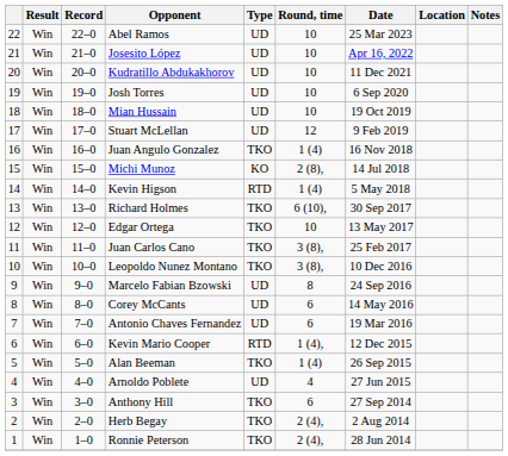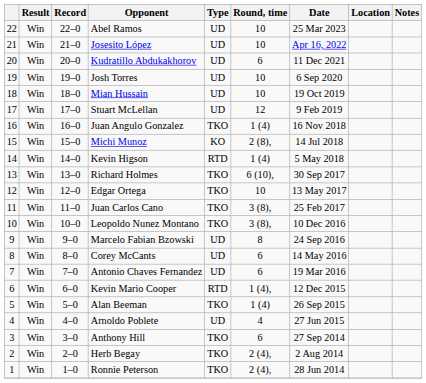 <table class="wikitable" style="text-align:center">
 <tr>
 <th></th>
 <th>Result</th>
 <th>Record</th>
 <th>Opponent</th>
 <th>Type</th>
 <th>Round, time</th>
 <th>Date</th>
 <th>Location</th>
 <th>Notes</th>
 </tr>
 <tr>
 <td>22</td>
 <td>Win</td>
 <td>22–0</td>
 <td align=left>Abel Ramos</td>
 <td>UD</td>
 <td>10</td>
 <td>25 Mar 2023</td>
 <td align=left></td>
 <td></td>
 </tr>
 <tr>
 <td>21</td>
 <td>Win</td>
 <td>21–0</td>
 <td style="text-align:left;"><a href='#'>Josesito López</a></td>
 <td>UD</td>
 <td>10</td>
 <td><a href='#'>Apr 16, 2022</a></td>
 <td style="text-align:left;"></td>
 <td style="text-align:left;"></td>
 </tr>
 <tr>
 <td>20</td>
 <td>Win</td>
 <td>20–0</td>
 <td align=left><a href='#'>Kudratillo Abdukakhorov</a></td>
 <td>UD</td>
-<td>10</td>
+<td>6</td>
 <td>11 Dec 2021</td>
 <td align=left></td>
 <td align=left></td>
 </tr>
 <tr>
 <td>19</td>
 <td>Win</td>
 <td>19–0</td>
 <td align=left>Josh Torres</td>
 <td>UD</td>
 <td>10</td>
 <td>6 Sep 2020</td>
 <td align=left></td>
 <td align=left></td>
 </tr>
 <tr>
 <td>18</td>
 <td>Win</td>
 <td>18–0</td>
 <td align=left><a href='#'>Mian Hussain</a></td>
 <td>UD</td>
 <td>10</td>
 <td>19 Oct 2019</td>
 <td align=left></td>
 <td align=left></td>
 </tr>
 <tr>
 <td>17</td>
 <td>Win</td>
 <td>17–0</td>
 <td align=left>Stuart McLellan</td>
 <td>UD</td>
 <td>12</td>
 <td>9 Feb 2019</td>
 <td align=left></td>
 <td align=left></td>
 </tr>
 <tr>
 <td>16</td>
 <td>Win</td>
 <td>16–0</td>
 <td align=left>Juan Angulo Gonzalez</td>
 <td>TKO</td>
 <td>1 (4)</td>
 <td>16 Nov 2018</td>
 <td align=left></td>
 <td align=left></td>
 </tr>
 <tr>
 <td>15</td>
 <td>Win</td>
 <td>15–0</td>
 <td align=left><a href='#'>Michi Munoz</a></td>
 <td>KO</td>
 <td>2 (8), </td>
 <td>14 Jul 2018</td>
 <td align=left></td>
 <td align=left></td>
 </tr>
 <tr>
 <td>14</td>
 <td>Win</td>
 <td>14–0</td>
 <td align=left>Kevin Higson</td>
 <td>RTD</td>
 <td>1 (4)</td>
 <td>5 May 2018</td>
 <td align=left></td>
 <td align=left></td>
 </tr>
 <tr>
 <td>13</td>
 <td>Win</td>
 <td>13–0</td>
 <td align=left>Richard Holmes</td>
 <td>TKO</td>
 <td>6 (10), </td>
 <td>30 Sep 2017</td>
 <td align=left></td>
 <td align=left></td>
 </tr>
 <tr>
 <td>12</td>
 <td>Win</td>
 <td>12–0</td>
 <td align=left>Edgar Ortega</td>
 <td>TKO</td>
 <td>10</td>
 <td>13 May 2017</td>
 <td align=left></td>
 <td align=left></td>
 </tr>
 <tr>
 <td>11</td>
 <td>Win</td>
 <td>11–0</td>
 <td align=left>Juan Carlos Cano</td>
 <td>TKO</td>
 <td>3 (8), </td>
 <td>25 Feb 2017</td>
 <td align=left></td>
 <td align=left></td>
 </tr>
 <tr>
 <td>10</td>
 <td>Win</td>
 <td>10–0</td>
 <td align=left>Leopoldo Nunez Montano</td>
 <td>TKO</td>
 <td>3 (8), </td>
 <td>10 Dec 2016</td>
 <td align=left></td>
 <td align=left></td>
 </tr>
 <tr>
 <td>9</td>
 <td>Win</td>
 <td>9–0</td>
 <td align=left>Marcelo Fabian Bzowski</td>
 <td>UD</td>
 <td>8</td>
 <td>24 Sep 2016</td>
 <td align=left></td>
 <td align=left></td>
 </tr>
 <tr>
 <td>8</td>
 <td>Win</td>
 <td>8–0</td>
 <td align=left>Corey McCants</td>
 <td>UD</td>
 <td>6</td>
 <td>14 May 2016</td>
 <td align=left></td>
 <td align=left></td>
 </tr>
 <tr>
 <td>7</td>
 <td>Win</td>
 <td>7–0</td>
 <td align=left>Antonio Chaves Fernandez</td>
 <td>UD</td>
 <td>6</td>
 <td>19 Mar 2016</td>
 <td align=left></td>
 <td align=left></td>
 </tr>
 <tr>
 <td>6</td>
 <td>Win</td>
 <td>6–0</td>
 <td align=left>Kevin Mario Cooper</td>
 <td>RTD</td>
 <td>1 (4), </td>
 <td>12 Dec 2015</td>
 <td align=left></td>
 <td align=left></td>
 </tr>
 <tr>
 <td>5</td>
 <td>Win</td>
 <td>5–0</td>
 <td align=left>Alan Beeman</td>
 <td>TKO</td>
 <td>1 (4)</td>
 <td>26 Sep 2015</td>
 <td align=left></td>
 <td align=left></td>
 </tr>
 <tr>
 <td>4</td>
 <td>Win</td>
 <td>4–0</td>
 <td align=left>Arnoldo Poblete</td>
 <td>UD</td>
 <td>4</td>
 <td>27 Jun 2015</td>
 <td align=left></td>
 <td align=left></td>
 </tr>
 <tr>
 <td>3</td>
 <td>Win</td>
 <td>3–0</td>
 <td align=left>Anthony Hill</td>
 <td>TKO</td>
 <td>6</td>
 <td>27 Sep 2014</td>
 <td align=left></td>
 <td align=left></td>
 </tr>
 <tr>
 <td>2</td>
 <td>Win</td>
 <td>2–0</td>
 <td align=left>Herb Begay</td>
 <td>TKO</td>
 <td>2 (4), </td>
 <td>2 Aug 2014</td>
 <td align=left></td>
 <td align=left></td>
 </tr>
 <tr>
 <td>1</td>
 <td>Win</td>
 <td>1–0</td>
 <td align=left>Ronnie Peterson</td>
 <td>TKO</td>
 <td>2 (4), </td>
 <td>28 Jun 2014</td>
 <td align=left></td>
 <td align=left></td>
 </tr>
 <tr>
 </tr>
 </table>
